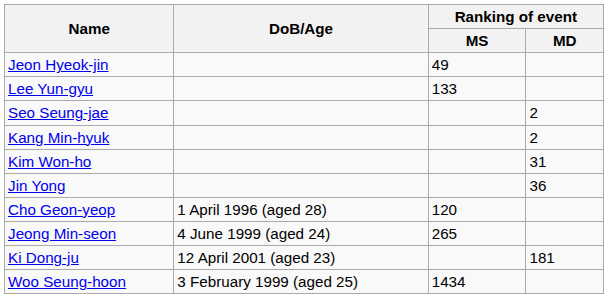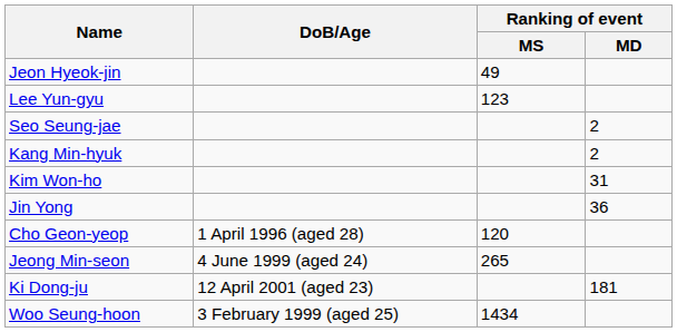 <table class="wikitable"  style="width:600px; font-size:95%;">
 <tr>
 <th align="left" rowspan="2">Name</th>
 <th align="left" rowspan="2">DoB/Age</th>
 <th align="center" colspan="2">Ranking of event</th>
 </tr>
 <tr>
 <th align="center">MS</th>
 <th align="center">MD</th>
 </tr>
 <tr>
 <td align="left"><a href='#'>Jeon Hyeok-jin</a></td>
 <td align="left"></td>
 <td>49</td>
 <td></td>
 </tr>
 <tr>
 <td align="left"><a href='#'>Lee Yun-gyu</a></td>
 <td align="left"></td>
-<td>133</td>
+<td>123</td>
 <td></td>
 </tr>
 <tr>
 <td align="left"><a href='#'>Seo Seung-jae</a></td>
 <td align="left"></td>
 <td></td>
 <td>2</td>
 </tr>
 <tr>
 <td align="left"><a href='#'>Kang Min-hyuk</a></td>
 <td align="left"></td>
 <td></td>
 <td>2</td>
 </tr>
 <tr>
 <td align="left"><a href='#'>Kim Won-ho</a></td>
 <td align="left"></td>
 <td></td>
 <td>31</td>
 </tr>
 <tr>
 <td align="left"><a href='#'>Jin Yong</a></td>
 <td align="left"></td>
 <td></td>
 <td>36</td>
 </tr>
 <tr>
 <td><a href='#'>Cho Geon-yeop</a></td>
 <td>1 April 1996 (aged 28)</td>
 <td>120</td>
 <td></td>
 </tr>
 <tr>
 <td><a href='#'>Jeong Min-seon</a></td>
 <td>4 June 1999 (aged 24)</td>
 <td>265</td>
 <td></td>
 </tr>
 <tr>
 <td><a href='#'>Ki Dong-ju</a></td>
 <td>12 April 2001 (aged 23)</td>
 <td></td>
 <td>181</td>
 </tr>
 <tr>
 <td><a href='#'>Woo Seung-hoon</a></td>
 <td>3 February 1999 (aged 25)</td>
 <td>1434</td>
 <td></td>
 </tr>
 </table>
